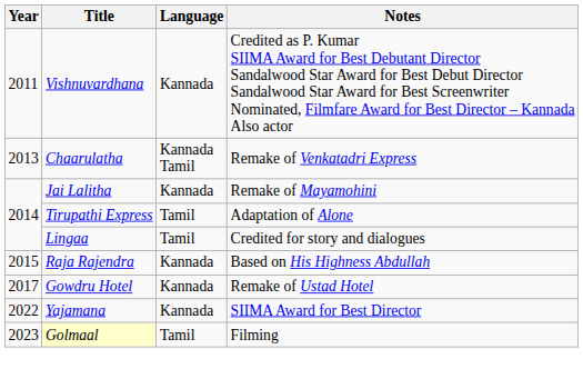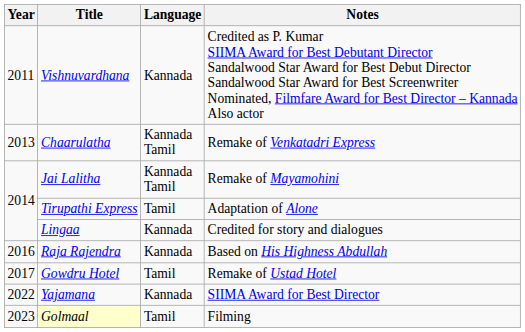 <table class="wikitable sortable">
 <tr>
 <th>Year</th>
 <th>Title</th>
 <th>Language</th>
 <th>Notes</th>
 </tr>
 <tr>
 <td>2011</td>
 <td><em><a href='#'>Vishnuvardhana</a></em></td>
 <td>Kannada</td>
 <td>Credited as P. Kumar <br><a href='#'>SIIMA Award for Best Debutant Director</a><br>Sandalwood Star Award for Best Debut Director<br>Sandalwood Star Award for Best Screenwriter<br>Nominated, <a href='#'>Filmfare Award for Best Director – Kannada</a><br>Also actor</td>
 </tr>
 <tr>
 <td>2013</td>
 <td><em><a href='#'>Chaarulatha</a></em></td>
 <td>Kannada<br>Tamil</td>
 <td>Remake of <em><a href='#'>Venkatadri Express</a></em></td>
 </tr>
 <tr>
 <td rowspan="3">2014</td>
 <td><em><a href='#'>Jai Lalitha</a></em></td>
-<td>Kannada</td>
+<td>Kannada<br>Tamil</td>
 <td>Remake of <em><a href='#'>Mayamohini</a></em></td>
 </tr>
 <tr>
 <td><em><a href='#'>Tirupathi Express</a></em></td>
 <td>Tamil</td>
 <td>Adaptation of <em><a href='#'>Alone</a></em></td>
 </tr>
 <tr>
 <td><em><a href='#'>Lingaa</a></em></td>
-<td>Tamil</td>
+<td>Kannada</td>
 <td>Credited for story and dialogues</td>
 </tr>
 <tr>
-<td>2015</td>
+<td>2016</td>
 <td><em><a href='#'>Raja Rajendra</a></em></td>
 <td>Kannada</td>
 <td>Based on <em><a href='#'>His Highness Abdullah</a></em></td>
 </tr>
 <tr>
 <td>2017</td>
 <td><em><a href='#'>Gowdru Hotel</a></em></td>
-<td>Kannada</td>
+<td>Tamil</td>
 <td>Remake of <em><a href='#'>Ustad Hotel</a></em></td>
 </tr>
 <tr>
 <td>2022</td>
 <td><em><a href='#'>Yajamana</a></em></td>
 <td>Kannada</td>
 <td><a href='#'>SIIMA Award for Best Director</a></td>
 </tr>
 <tr>
 <td>2023</td>
 <td style="background:#ffc;"><em>Golmaal</em> </td>
 <td>Tamil</td>
 <td>Filming</td>
 </tr>
 </table>
